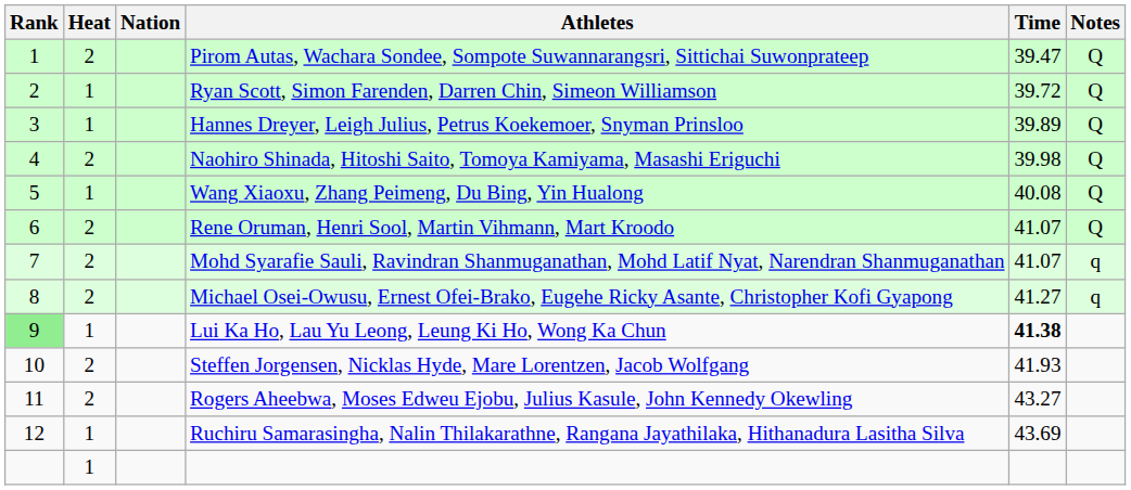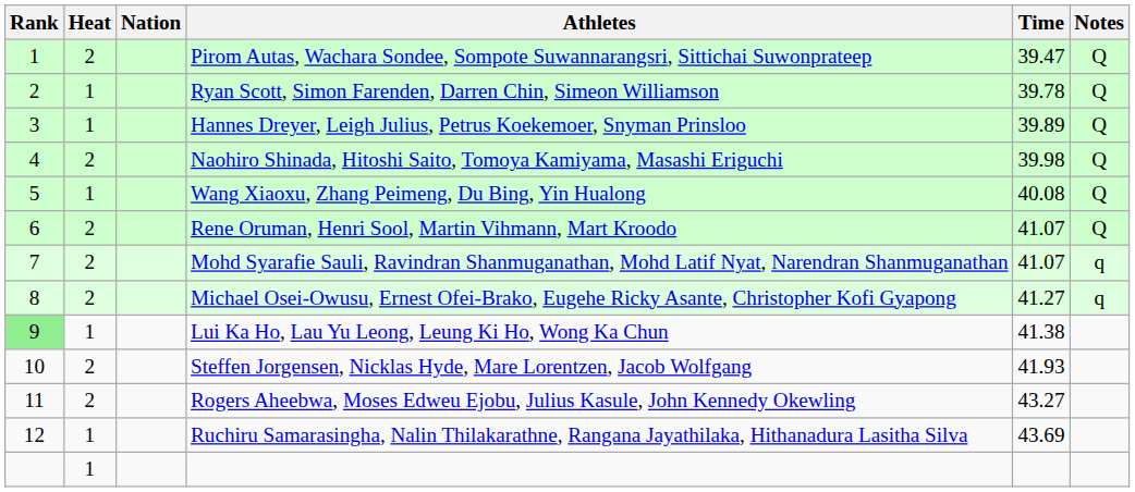 <table class="wikitable sortable" style="text-align:center;font-size:95%">
 <tr>
 <th>Rank</th>
 <th>Heat</th>
 <th>Nation</th>
 <th>Athletes</th>
 <th>Time</th>
 <th>Notes</th>
 </tr>
 <tr bgcolor=ccffcc>
 <td>1</td>
 <td>2</td>
 <td align=left></td>
 <td align=left><a href='#'>Pirom Autas</a>, <a href='#'>Wachara Sondee</a>, <a href='#'>Sompote Suwannarangsri</a>, <a href='#'>Sittichai Suwonprateep</a></td>
 <td>39.47</td>
 <td>Q</td>
 </tr>
 <tr bgcolor=ccffcc>
 <td>2</td>
 <td>1</td>
 <td align=left></td>
 <td align=left><a href='#'>Ryan Scott</a>, <a href='#'>Simon Farenden</a>, <a href='#'>Darren Chin</a>, <a href='#'>Simeon Williamson</a></td>
-<td>39.72</td>
+<td>39.78</td>
 <td>Q</td>
 </tr>
 <tr bgcolor=ccffcc>
 <td>3</td>
 <td>1</td>
 <td align=left></td>
 <td align=left><a href='#'>Hannes Dreyer</a>, <a href='#'>Leigh Julius</a>, <a href='#'>Petrus Koekemoer</a>, <a href='#'>Snyman Prinsloo</a></td>
 <td>39.89</td>
 <td>Q</td>
 </tr>
 <tr bgcolor=ccffcc>
 <td>4</td>
 <td>2</td>
 <td align=left></td>
 <td align=left><a href='#'>Naohiro Shinada</a>, <a href='#'>Hitoshi Saito</a>, <a href='#'>Tomoya Kamiyama</a>, <a href='#'>Masashi Eriguchi</a></td>
 <td>39.98</td>
 <td>Q</td>
 </tr>
 <tr bgcolor=ccffcc>
 <td>5</td>
 <td>1</td>
 <td align=left></td>
 <td align=left><a href='#'>Wang Xiaoxu</a>, <a href='#'>Zhang Peimeng</a>, <a href='#'>Du Bing</a>, <a href='#'>Yin Hualong</a></td>
 <td>40.08</td>
 <td>Q</td>
 </tr>
 <tr bgcolor=ccffcc>
 <td>6</td>
 <td>2</td>
 <td align=left></td>
 <td align=left><a href='#'>Rene Oruman</a>, <a href='#'>Henri Sool</a>, <a href='#'>Martin Vihmann</a>, <a href='#'>Mart Kroodo</a></td>
 <td>41.07</td>
 <td>Q</td>
 </tr>
 <tr bgcolor=ddffdd>
 <td>7</td>
 <td>2</td>
 <td align=left></td>
 <td align=left><a href='#'>Mohd Syarafie Sauli</a>, <a href='#'>Ravindran Shanmuganathan</a>, <a href='#'>Mohd Latif Nyat</a>, <a href='#'>Narendran Shanmuganathan</a></td>
 <td>41.07</td>
 <td>q</td>
 </tr>
 <tr bgcolor=ddffdd>
 <td>8</td>
 <td>2</td>
 <td align=left></td>
 <td align=left><a href='#'>Michael Osei-Owusu</a>, <a href='#'>Ernest Ofei-Brako</a>, <a href='#'>Eugehe Ricky Asante</a>, <a href='#'>Christopher Kofi Gyapong</a></td>
 <td>41.27</td>
 <td>q</td>
 </tr>
 <tr>
 <td style="background: lightgreen;">9</td>
 <td>1</td>
 <td align=left></td>
 <td align=left><a href='#'>Lui Ka Ho</a>, <a href='#'>Lau Yu Leong</a>, <a href='#'>Leung Ki Ho</a>, <a href='#'>Wong Ka Chun</a></td>
-<td><strong>41.38</strong></td>
+<td>41.38</td>
 <td></td>
 </tr>
 <tr>
 <td>10</td>
 <td>2</td>
 <td align=left></td>
 <td align=left><a href='#'>Steffen Jorgensen</a>, <a href='#'>Nicklas Hyde</a>, <a href='#'>Mare Lorentzen</a>, <a href='#'>Jacob Wolfgang</a></td>
 <td>41.93</td>
 <td></td>
 </tr>
 <tr>
 <td>11</td>
 <td>2</td>
 <td align=left></td>
 <td align=left><a href='#'>Rogers Aheebwa</a>, <a href='#'>Moses Edweu Ejobu</a>, <a href='#'>Julius Kasule</a>, <a href='#'>John Kennedy Okewling</a></td>
 <td>43.27</td>
 <td></td>
 </tr>
 <tr>
 <td>12</td>
 <td>1</td>
 <td align=left></td>
 <td align=left><a href='#'>Ruchiru Samarasingha</a>, <a href='#'>Nalin Thilakarathne</a>, <a href='#'>Rangana Jayathilaka</a>, <a href='#'>Hithanadura Lasitha Silva</a></td>
 <td>43.69</td>
 <td></td>
 </tr>
 <tr>
 <td></td>
 <td>1</td>
 <td align=left></td>
 <td align=left></td>
 <td></td>
 <td></td>
 </tr>
 </table>
